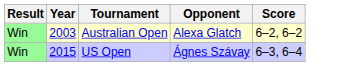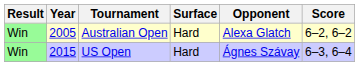 <table class="sortable wikitable">
 <tr>
 <th>Result</th>
 <th>Year</th>
 <th>Tournament</th>
+<th>Surface</th>
 <th>Opponent</th>
 <th class=unsortable>Score</th>
 </tr>
 <tr bgcolor=ffffcc>
 <td bgcolor=98FB98>Win</td>
-<td><a href='#'>2003</a></td>
+<td><a href='#'>2005</a></td>
 <td><a href='#'>Australian Open</a></td>
+<td>Hard</td>
 <td> <a href='#'>Alexa Glatch</a></td>
 <td>6–2, 6–2</td>
 </tr>
 <tr style=background:#ccf>
 <td bgcolor=98FB98>Win</td>
 <td><a href='#'>2015</a></td>
 <td><a href='#'>US Open</a></td>
+<td>Hard</td>
 <td> <a href='#'>Ágnes Szávay</a></td>
 <td>6–3, 6–4</td>
 </tr>
 </table>
